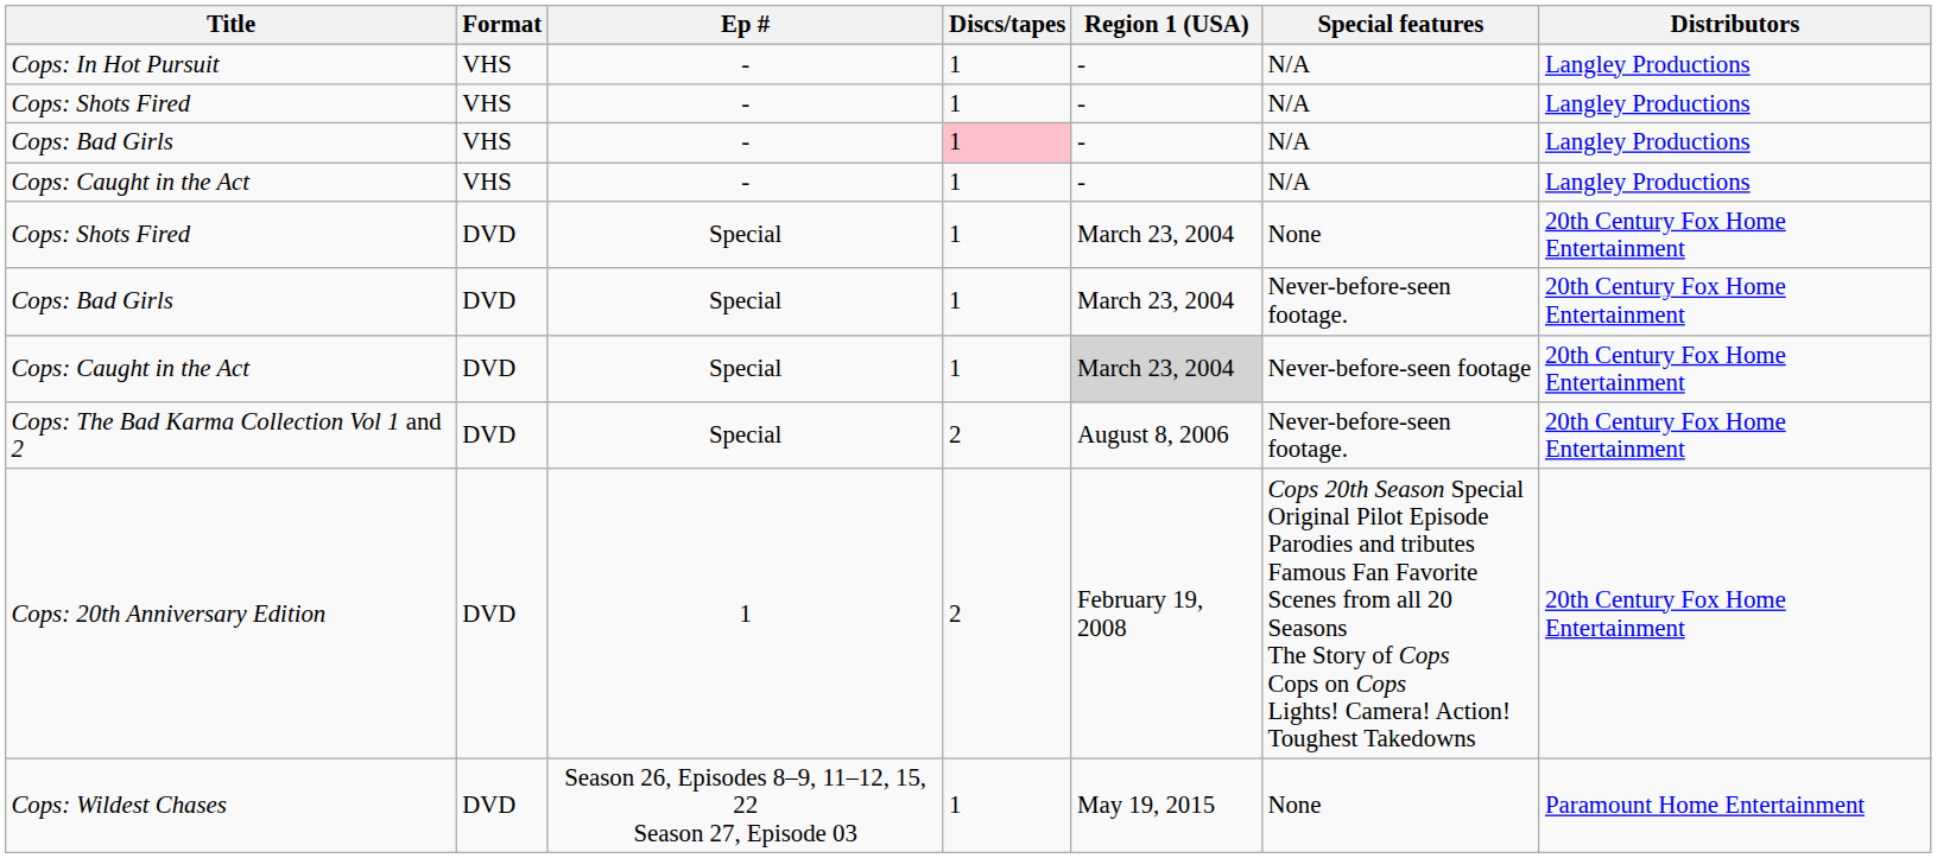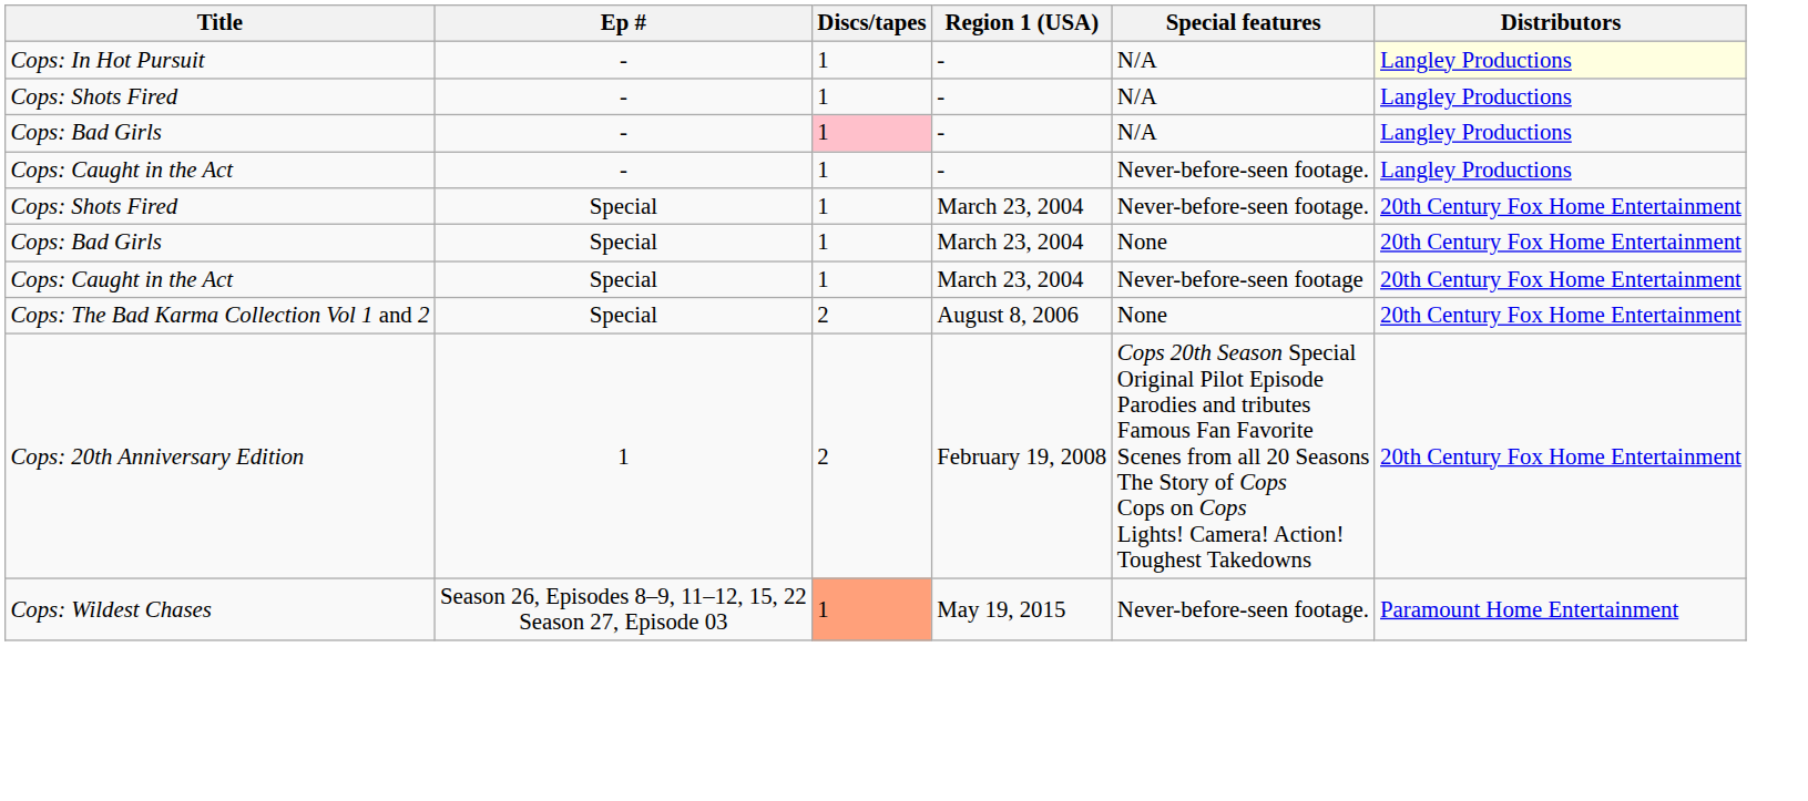 <table class="wikitable">
 <tr>
 <th>Title</th>
-<th>Format</th>
 <th>Ep #</th>
 <th>Discs/tapes</th>
 <th>Region 1 (USA)</th>
 <th>Special features</th>
 <th>Distributors</th>
 </tr>
 <tr>
 <td><em>Cops: In Hot Pursuit</em></td>
-<td>VHS</td>
 <td style="text-align:center;">-</td>
 <td>1</td>
 <td>-</td>
 <td>N/A</td>
-<td><a href='#'>Langley Productions</a></td>
+<td style="background: lightyellow;"><a href='#'>Langley Productions</a></td>
 </tr>
 <tr>
 <td><em>Cops: Shots Fired</em></td>
-<td>VHS</td>
 <td style="text-align:center;">-</td>
 <td>1</td>
 <td>-</td>
 <td>N/A</td>
 <td><a href='#'>Langley Productions</a></td>
 </tr>
 <tr>
 <td><em>Cops: Bad Girls</em></td>
-<td>VHS</td>
 <td style="text-align:center;">-</td>
 <td style="background: pink;">1</td>
 <td>-</td>
 <td>N/A</td>
 <td><a href='#'>Langley Productions</a></td>
 </tr>
 <tr>
 <td><em>Cops: Caught in the Act</em></td>
-<td>VHS</td>
 <td style="text-align:center;">-</td>
 <td>1</td>
 <td>-</td>
-<td>N/A</td>
+<td>Never-before-seen footage.</td>
 <td><a href='#'>Langley Productions</a></td>
 </tr>
 <tr>
 <td><em>Cops: Shots Fired</em></td>
-<td>DVD</td>
+<td style="text-align:center;">Special</td>
+<td>1</td>
+<td>March 23, 2004</td>
+<td>Never-before-seen footage.</td>
+<td><a href='#'>20th Century Fox Home Entertainment</a></td>
+</tr>
+<tr>
+<td><em>Cops: Bad Girls</em></td>
 <td style="text-align:center;">Special</td>
 <td>1</td>
 <td>March 23, 2004</td>
 <td>None</td>
 <td><a href='#'>20th Century Fox Home Entertainment</a></td>
 </tr>
 <tr>
-<td><em>Cops: Bad Girls</em></td>
-<td>DVD</td>
+<td><em>Cops: Caught in the Act</em></td>
 <td style="text-align:center;">Special</td>
 <td>1</td>
 <td>March 23, 2004</td>
-<td>Never-before-seen footage.</td>
-<td><a href='#'>20th Century Fox Home Entertainment</a></td>
-</tr>
-<tr>
-<td><em>Cops: Caught in the Act</em></td>
-<td>DVD</td>
-<td style="text-align:center;">Special</td>
-<td>1</td>
-<td style="background: lightgrey;">March 23, 2004</td>
 <td>Never-before-seen footage</td>
 <td><a href='#'>20th Century Fox Home Entertainment</a></td>
 </tr>
 <tr>
 <td><em>Cops: The Bad Karma Collection Vol 1</em> and <em>2</em></td>
-<td>DVD</td>
 <td style="text-align:center;">Special</td>
 <td>2</td>
 <td>August 8, 2006</td>
-<td>Never-before-seen footage.</td>
+<td>None</td>
 <td><a href='#'>20th Century Fox Home Entertainment</a></td>
 </tr>
 <tr>
 <td><em>Cops: 20th Anniversary Edition</em></td>
-<td>DVD</td>
 <td style="text-align:center;">1</td>
 <td>2</td>
 <td>February 19, 2008</td>
 <td><em>Cops 20th Season</em> Special<br>Original Pilot Episode<br>Parodies and tributes<br>Famous Fan Favorite<br>Scenes from all 20 Seasons<br>The Story of <em>Cops</em><br>Cops on <em>Cops</em><br>Lights! Camera! Action!<br>Toughest Takedowns</td>
 <td><a href='#'>20th Century Fox Home Entertainment</a></td>
 </tr>
 <tr>
 <td><em>Cops: Wildest Chases</em></td>
-<td>DVD</td>
 <td style="text-align:center;">Season 26, Episodes 8–9, 11–12, 15, 22<br>Season 27, Episode 03</td>
-<td>1</td>
+<td style="background: lightsalmon;">1</td>
 <td>May 19, 2015</td>
-<td>None</td>
+<td>Never-before-seen footage.</td>
 <td><a href='#'>Paramount Home Entertainment</a></td>
 </tr>
 </table>
